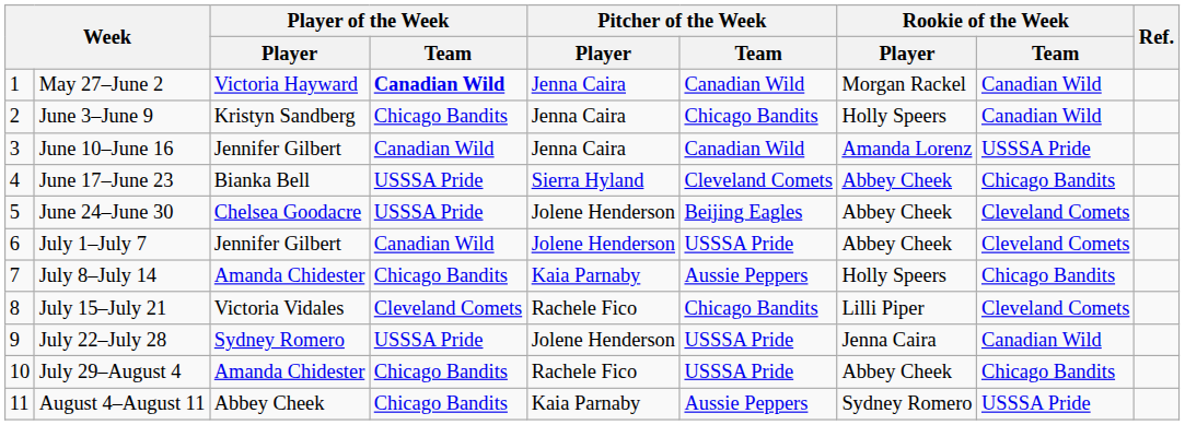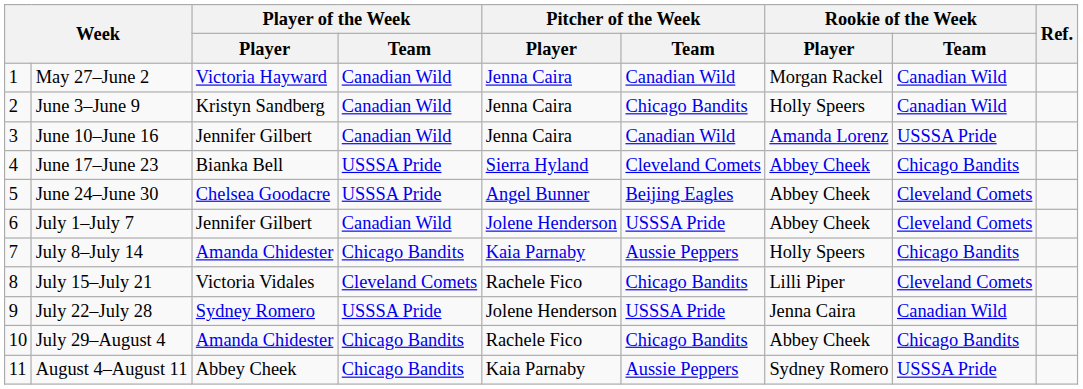 <table class="wikitable">
 <tr>
 <th rowspan=2; colspan=2>Week</th>
 <th colspan=2>Player of the Week</th>
 <th colspan=2>Pitcher of the Week</th>
 <th colspan=2>Rookie of the Week</th>
 <th rowspan=2;>Ref.</th>
 </tr>
 <tr>
 <th>Player</th>
 <th>Team</th>
 <th>Player</th>
 <th>Team</th>
 <th>Player</th>
 <th>Team</th>
 </tr>
 <tr>
 <td>1</td>
 <td>May 27–June 2</td>
 <td><a href='#'>Victoria Hayward</a></td>
-<td><strong><a href='#'>Canadian Wild</a></strong></td>
+<td><a href='#'>Canadian Wild</a></td>
 <td><a href='#'>Jenna Caira</a></td>
 <td><a href='#'>Canadian Wild</a></td>
 <td>Morgan Rackel</td>
 <td><a href='#'>Canadian Wild</a></td>
 <td></td>
 </tr>
 <tr>
 <td>2</td>
 <td>June 3–June 9</td>
 <td>Kristyn Sandberg</td>
-<td><a href='#'>Chicago Bandits</a></td>
+<td><a href='#'>Canadian Wild</a></td>
 <td>Jenna Caira</td>
 <td><a href='#'>Chicago Bandits</a></td>
 <td>Holly Speers</td>
 <td><a href='#'>Canadian Wild</a></td>
 <td></td>
 </tr>
 <tr>
 <td>3</td>
 <td>June 10–June 16</td>
 <td>Jennifer Gilbert</td>
 <td><a href='#'>Canadian Wild</a></td>
 <td>Jenna Caira</td>
 <td><a href='#'>Canadian Wild</a></td>
 <td><a href='#'>Amanda Lorenz</a></td>
 <td><a href='#'>USSSA Pride</a></td>
 <td></td>
 </tr>
 <tr>
 <td>4</td>
 <td>June 17–June 23</td>
 <td>Bianka Bell</td>
 <td><a href='#'>USSSA Pride</a></td>
 <td><a href='#'>Sierra Hyland</a></td>
 <td><a href='#'>Cleveland Comets</a></td>
 <td><a href='#'>Abbey Cheek</a></td>
 <td><a href='#'>Chicago Bandits</a></td>
 <td></td>
 </tr>
 <tr>
 <td>5</td>
 <td>June 24–June 30</td>
 <td><a href='#'>Chelsea Goodacre</a></td>
 <td><a href='#'>USSSA Pride</a></td>
-<td>Jolene Henderson</td>
+<td><a href='#'>Angel Bunner</a></td>
 <td><a href='#'>Beijing Eagles</a></td>
 <td>Abbey Cheek</td>
 <td><a href='#'>Cleveland Comets</a></td>
 <td></td>
 </tr>
 <tr>
 <td>6</td>
 <td>July 1–July 7</td>
 <td>Jennifer Gilbert</td>
 <td><a href='#'>Canadian Wild</a></td>
 <td><a href='#'>Jolene Henderson</a></td>
 <td><a href='#'>USSSA Pride</a></td>
 <td>Abbey Cheek</td>
 <td><a href='#'>Cleveland Comets</a></td>
 <td></td>
 </tr>
 <tr>
 <td>7</td>
 <td>July 8–July 14</td>
 <td><a href='#'>Amanda Chidester</a></td>
 <td><a href='#'>Chicago Bandits</a></td>
 <td><a href='#'>Kaia Parnaby</a></td>
 <td><a href='#'>Aussie Peppers</a></td>
 <td>Holly Speers</td>
 <td><a href='#'>Chicago Bandits</a></td>
 <td></td>
 </tr>
 <tr>
 <td>8</td>
 <td>July 15–July 21</td>
 <td>Victoria Vidales</td>
 <td><a href='#'>Cleveland Comets</a></td>
 <td>Rachele Fico</td>
 <td><a href='#'>Chicago Bandits</a></td>
 <td>Lilli Piper</td>
 <td><a href='#'>Cleveland Comets</a></td>
 <td></td>
 </tr>
 <tr>
 <td>9</td>
 <td>July 22–July 28</td>
 <td><a href='#'>Sydney Romero</a></td>
 <td><a href='#'>USSSA Pride</a></td>
 <td>Jolene Henderson</td>
 <td><a href='#'>USSSA Pride</a></td>
 <td>Jenna Caira</td>
 <td><a href='#'>Canadian Wild</a></td>
 <td></td>
 </tr>
 <tr>
 <td>10</td>
 <td>July 29–August 4</td>
 <td><a href='#'>Amanda Chidester</a></td>
 <td><a href='#'>Chicago Bandits</a></td>
 <td>Rachele Fico</td>
-<td><a href='#'>USSSA Pride</a></td>
+<td><a href='#'>Chicago Bandits</a></td>
 <td>Abbey Cheek</td>
 <td><a href='#'>Chicago Bandits</a></td>
 <td></td>
 </tr>
 <tr>
 <td>11</td>
 <td>August 4–August 11</td>
 <td>Abbey Cheek</td>
 <td><a href='#'>Chicago Bandits</a></td>
 <td>Kaia Parnaby</td>
 <td><a href='#'>Aussie Peppers</a></td>
 <td>Sydney Romero</td>
 <td><a href='#'>USSSA Pride</a></td>
 <td></td>
 </tr>
 </table>
